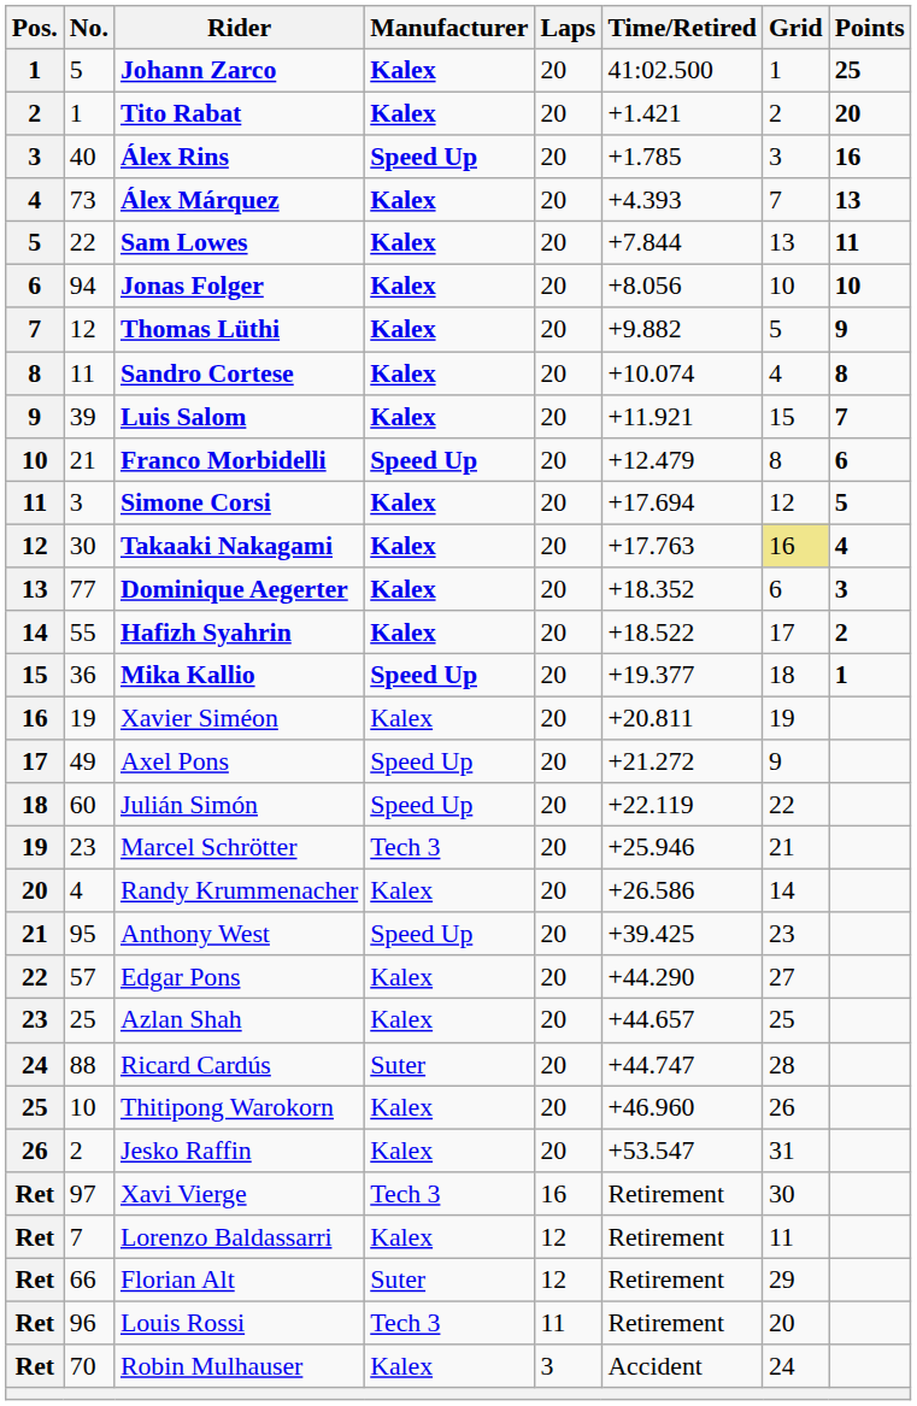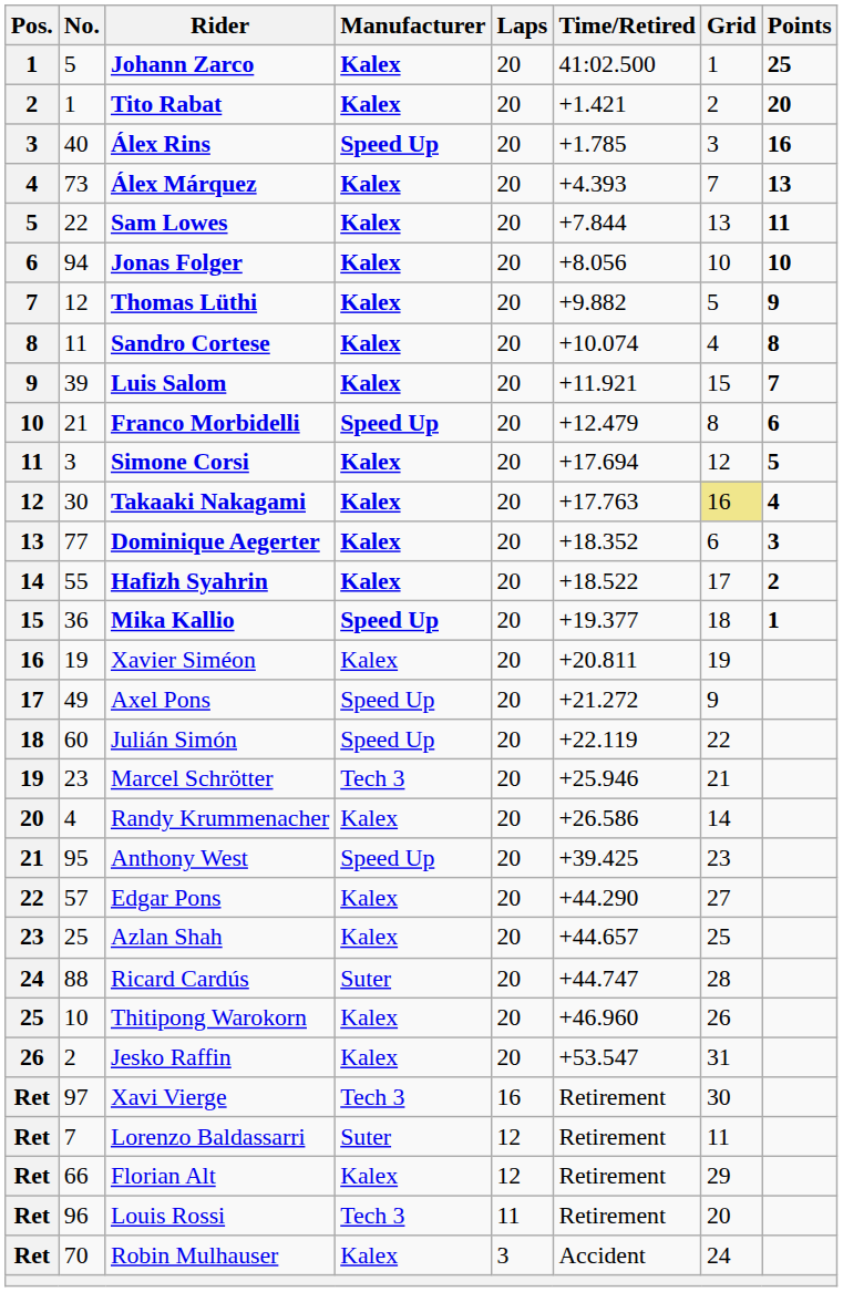 <table class="wikitable" style="font-size: 95%;">
 <tr>
 <th>Pos.</th>
 <th>No.</th>
 <th>Rider</th>
 <th>Manufacturer</th>
 <th>Laps</th>
 <th>Time/Retired</th>
 <th>Grid</th>
 <th>Points</th>
 </tr>
 <tr>
 <th>1</th>
 <td>5</td>
 <td> <strong><a href='#'>Johann Zarco</a></strong></td>
 <td><strong><a href='#'>Kalex</a></strong></td>
 <td>20</td>
 <td>41:02.500</td>
 <td>1</td>
 <td><strong>25</strong></td>
 </tr>
 <tr>
 <th>2</th>
 <td>1</td>
 <td> <strong><a href='#'>Tito Rabat</a></strong></td>
 <td><strong><a href='#'>Kalex</a></strong></td>
 <td>20</td>
 <td>+1.421</td>
 <td>2</td>
 <td><strong>20</strong></td>
 </tr>
 <tr>
 <th>3</th>
 <td>40</td>
 <td> <strong><a href='#'>Álex Rins</a></strong></td>
 <td><strong><a href='#'>Speed Up</a></strong></td>
 <td>20</td>
 <td>+1.785</td>
 <td>3</td>
 <td><strong>16</strong></td>
 </tr>
 <tr>
 <th>4</th>
 <td>73</td>
 <td> <strong><a href='#'>Álex Márquez</a></strong></td>
 <td><strong><a href='#'>Kalex</a></strong></td>
 <td>20</td>
 <td>+4.393</td>
 <td>7</td>
 <td><strong>13</strong></td>
 </tr>
 <tr>
 <th>5</th>
 <td>22</td>
 <td> <strong><a href='#'>Sam Lowes</a></strong></td>
 <td><strong><a href='#'>Kalex</a></strong></td>
 <td>20</td>
 <td>+7.844</td>
 <td>13</td>
 <td><strong>11</strong></td>
 </tr>
 <tr>
 <th>6</th>
 <td>94</td>
 <td> <strong><a href='#'>Jonas Folger</a></strong></td>
 <td><strong><a href='#'>Kalex</a></strong></td>
 <td>20</td>
 <td>+8.056</td>
 <td>10</td>
 <td><strong>10</strong></td>
 </tr>
 <tr>
 <th>7</th>
 <td>12</td>
 <td> <strong><a href='#'>Thomas Lüthi</a></strong></td>
 <td><strong><a href='#'>Kalex</a></strong></td>
 <td>20</td>
 <td>+9.882</td>
 <td>5</td>
 <td><strong>9</strong></td>
 </tr>
 <tr>
 <th>8</th>
 <td>11</td>
 <td> <strong><a href='#'>Sandro Cortese</a></strong></td>
 <td><strong><a href='#'>Kalex</a></strong></td>
 <td>20</td>
 <td>+10.074</td>
 <td>4</td>
 <td><strong>8</strong></td>
 </tr>
 <tr>
 <th>9</th>
 <td>39</td>
 <td> <strong><a href='#'>Luis Salom</a></strong></td>
 <td><strong><a href='#'>Kalex</a></strong></td>
 <td>20</td>
 <td>+11.921</td>
 <td>15</td>
 <td><strong>7</strong></td>
 </tr>
 <tr>
 <th>10</th>
 <td>21</td>
 <td> <strong><a href='#'>Franco Morbidelli</a></strong></td>
 <td><strong><a href='#'>Speed Up</a></strong></td>
 <td>20</td>
 <td>+12.479</td>
 <td>8</td>
 <td><strong>6</strong></td>
 </tr>
 <tr>
 <th>11</th>
 <td>3</td>
 <td> <strong><a href='#'>Simone Corsi</a></strong></td>
 <td><strong><a href='#'>Kalex</a></strong></td>
 <td>20</td>
 <td>+17.694</td>
 <td>12</td>
 <td><strong>5</strong></td>
 </tr>
 <tr>
 <th>12</th>
 <td>30</td>
 <td> <strong><a href='#'>Takaaki Nakagami</a></strong></td>
 <td><strong><a href='#'>Kalex</a></strong></td>
 <td>20</td>
 <td>+17.763</td>
 <td style="background: khaki;">16</td>
 <td><strong>4</strong></td>
 </tr>
 <tr>
 <th>13</th>
 <td>77</td>
 <td> <strong><a href='#'>Dominique Aegerter</a></strong></td>
 <td><strong><a href='#'>Kalex</a></strong></td>
 <td>20</td>
 <td>+18.352</td>
 <td>6</td>
 <td><strong>3</strong></td>
 </tr>
 <tr>
 <th>14</th>
 <td>55</td>
 <td> <strong><a href='#'>Hafizh Syahrin</a></strong></td>
 <td><strong><a href='#'>Kalex</a></strong></td>
 <td>20</td>
 <td>+18.522</td>
 <td>17</td>
 <td><strong>2</strong></td>
 </tr>
 <tr>
 <th>15</th>
 <td>36</td>
 <td> <strong><a href='#'>Mika Kallio</a></strong></td>
 <td><strong><a href='#'>Speed Up</a></strong></td>
 <td>20</td>
 <td>+19.377</td>
 <td>18</td>
 <td><strong>1</strong></td>
 </tr>
 <tr>
 <th>16</th>
 <td>19</td>
 <td> <a href='#'>Xavier Siméon</a></td>
 <td><a href='#'>Kalex</a></td>
 <td>20</td>
 <td>+20.811</td>
 <td>19</td>
 <td></td>
 </tr>
 <tr>
 <th>17</th>
 <td>49</td>
 <td> <a href='#'>Axel Pons</a></td>
 <td><a href='#'>Speed Up</a></td>
 <td>20</td>
 <td>+21.272</td>
 <td>9</td>
 <td></td>
 </tr>
 <tr>
 <th>18</th>
 <td>60</td>
 <td> <a href='#'>Julián Simón</a></td>
 <td><a href='#'>Speed Up</a></td>
 <td>20</td>
 <td>+22.119</td>
 <td>22</td>
 <td></td>
 </tr>
 <tr>
 <th>19</th>
 <td>23</td>
 <td> <a href='#'>Marcel Schrötter</a></td>
 <td><a href='#'>Tech 3</a></td>
 <td>20</td>
 <td>+25.946</td>
 <td>21</td>
 <td></td>
 </tr>
 <tr>
 <th>20</th>
 <td>4</td>
 <td> <a href='#'>Randy Krummenacher</a></td>
 <td><a href='#'>Kalex</a></td>
 <td>20</td>
 <td>+26.586</td>
 <td>14</td>
 <td></td>
 </tr>
 <tr>
 <th>21</th>
 <td>95</td>
 <td> <a href='#'>Anthony West</a></td>
 <td><a href='#'>Speed Up</a></td>
 <td>20</td>
 <td>+39.425</td>
 <td>23</td>
 <td></td>
 </tr>
 <tr>
 <th>22</th>
 <td>57</td>
 <td> <a href='#'>Edgar Pons</a></td>
 <td><a href='#'>Kalex</a></td>
 <td>20</td>
 <td>+44.290</td>
 <td>27</td>
 <td></td>
 </tr>
 <tr>
 <th>23</th>
 <td>25</td>
 <td> <a href='#'>Azlan Shah</a></td>
 <td><a href='#'>Kalex</a></td>
 <td>20</td>
 <td>+44.657</td>
 <td>25</td>
 <td></td>
 </tr>
 <tr>
 <th>24</th>
 <td>88</td>
 <td> <a href='#'>Ricard Cardús</a></td>
 <td><a href='#'>Suter</a></td>
 <td>20</td>
 <td>+44.747</td>
 <td>28</td>
 <td></td>
 </tr>
 <tr>
 <th>25</th>
 <td>10</td>
 <td> <a href='#'>Thitipong Warokorn</a></td>
 <td><a href='#'>Kalex</a></td>
 <td>20</td>
 <td>+46.960</td>
 <td>26</td>
 <td></td>
 </tr>
 <tr>
 <th>26</th>
 <td>2</td>
 <td> <a href='#'>Jesko Raffin</a></td>
 <td><a href='#'>Kalex</a></td>
 <td>20</td>
 <td>+53.547</td>
 <td>31</td>
 <td></td>
 </tr>
 <tr>
 <th>Ret</th>
 <td>97</td>
 <td> <a href='#'>Xavi Vierge</a></td>
 <td><a href='#'>Tech 3</a></td>
 <td>16</td>
 <td>Retirement</td>
 <td>30</td>
 <td></td>
 </tr>
 <tr>
 <th>Ret</th>
 <td>7</td>
 <td> <a href='#'>Lorenzo Baldassarri</a></td>
-<td><a href='#'>Kalex</a></td>
+<td><a href='#'>Suter</a></td>
 <td>12</td>
 <td>Retirement</td>
 <td>11</td>
 <td></td>
 </tr>
 <tr>
 <th>Ret</th>
 <td>66</td>
 <td> <a href='#'>Florian Alt</a></td>
-<td><a href='#'>Suter</a></td>
+<td><a href='#'>Kalex</a></td>
 <td>12</td>
 <td>Retirement</td>
 <td>29</td>
 <td></td>
 </tr>
 <tr>
 <th>Ret</th>
 <td>96</td>
 <td> <a href='#'>Louis Rossi</a></td>
 <td><a href='#'>Tech 3</a></td>
 <td>11</td>
 <td>Retirement</td>
 <td>20</td>
 <td></td>
 </tr>
 <tr>
 <th>Ret</th>
 <td>70</td>
 <td> <a href='#'>Robin Mulhauser</a></td>
 <td><a href='#'>Kalex</a></td>
 <td>3</td>
 <td>Accident</td>
 <td>24</td>
 <td></td>
 </tr>
 <tr>
 <th colspan=8></th>
 </tr>
 </table>
